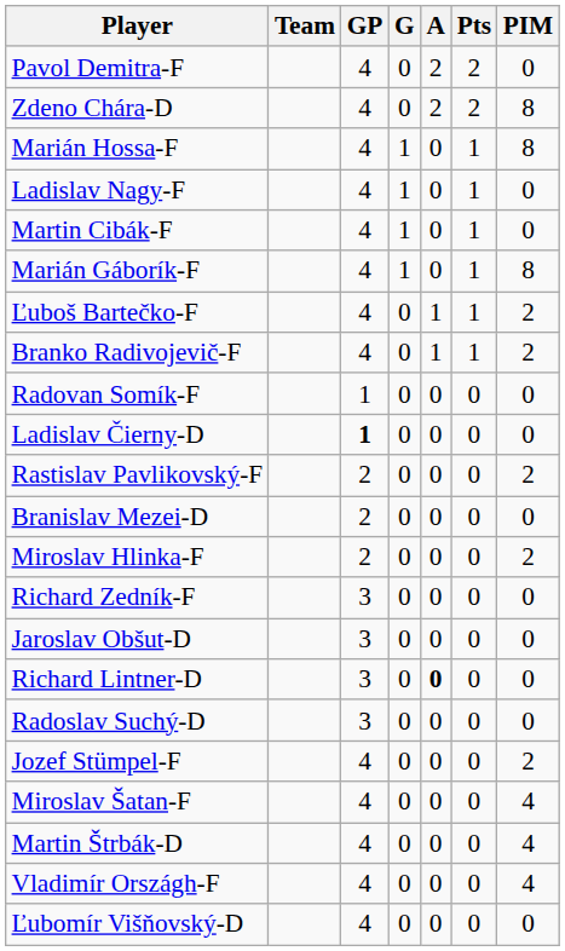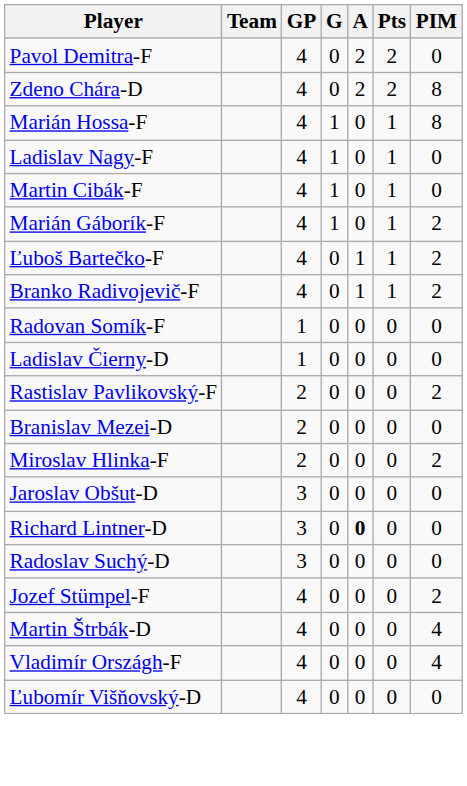 <table class="wikitable">
 <tr>
 <th>Player</th>
 <th>Team</th>
 <th>GP</th>
 <th>G</th>
 <th>A</th>
 <th>Pts</th>
 <th>PIM</th>
 </tr>
 <tr align="center">
 <td align="left"><a href='#'>Pavol Demitra</a>-F</td>
 <td></td>
 <td>4</td>
 <td>0</td>
 <td>2</td>
 <td>2</td>
 <td>0</td>
 </tr>
 <tr align="center">
 <td align="left"><a href='#'>Zdeno Chára</a>-D</td>
 <td></td>
 <td>4</td>
 <td>0</td>
 <td>2</td>
 <td>2</td>
 <td>8</td>
 </tr>
 <tr align="center">
 <td align="left"><a href='#'>Marián Hossa</a>-F</td>
 <td></td>
 <td>4</td>
 <td>1</td>
 <td>0</td>
 <td>1</td>
 <td>8</td>
 </tr>
 <tr align="center">
 <td align="left"><a href='#'>Ladislav Nagy</a>-F</td>
 <td></td>
 <td>4</td>
 <td>1</td>
 <td>0</td>
 <td>1</td>
 <td>0</td>
 </tr>
 <tr align="center">
 <td align="left"><a href='#'>Martin Cibák</a>-F</td>
 <td></td>
 <td>4</td>
 <td>1</td>
 <td>0</td>
 <td>1</td>
 <td>0</td>
 </tr>
 <tr align="center">
 <td align="left"><a href='#'>Marián Gáborík</a>-F</td>
 <td></td>
 <td>4</td>
 <td>1</td>
 <td>0</td>
 <td>1</td>
-<td>8</td>
+<td>2</td>
 </tr>
 <tr align="center">
 <td align="left"><a href='#'>Ľuboš Bartečko</a>-F</td>
 <td></td>
 <td>4</td>
 <td>0</td>
 <td>1</td>
 <td>1</td>
 <td>2</td>
 </tr>
 <tr align="center">
 <td align="left"><a href='#'>Branko Radivojevič</a>-F</td>
 <td></td>
 <td>4</td>
 <td>0</td>
 <td>1</td>
 <td>1</td>
 <td>2</td>
 </tr>
 <tr align="center">
 <td align="left"><a href='#'>Radovan Somík</a>-F</td>
 <td></td>
 <td>1</td>
 <td>0</td>
 <td>0</td>
 <td>0</td>
 <td>0</td>
 </tr>
 <tr align="center">
 <td align="left"><a href='#'>Ladislav Čierny</a>-D</td>
 <td></td>
-<td><strong>1</strong></td>
+<td>1</td>
 <td>0</td>
 <td>0</td>
 <td>0</td>
 <td>0</td>
 </tr>
 <tr align="center">
 <td align="left"><a href='#'>Rastislav Pavlikovský</a>-F</td>
 <td></td>
 <td>2</td>
 <td>0</td>
 <td>0</td>
 <td>0</td>
 <td>2</td>
 </tr>
 <tr align="center">
 <td align="left"><a href='#'>Branislav Mezei</a>-D</td>
 <td></td>
 <td>2</td>
 <td>0</td>
 <td>0</td>
 <td>0</td>
 <td>0</td>
 </tr>
 <tr align="center">
 <td align="left"><a href='#'>Miroslav Hlinka</a>-F</td>
 <td></td>
 <td>2</td>
 <td>0</td>
 <td>0</td>
 <td>0</td>
 <td>2</td>
-</tr>
-<tr align="center">
-<td align="left"><a href='#'>Richard Zedník</a>-F</td>
-<td></td>
-<td>3</td>
-<td>0</td>
-<td>0</td>
-<td>0</td>
-<td>0</td>
 </tr>
 <tr align="center">
 <td align="left"><a href='#'>Jaroslav Obšut</a>-D</td>
 <td></td>
 <td>3</td>
 <td>0</td>
 <td>0</td>
 <td>0</td>
 <td>0</td>
 </tr>
 <tr align="center">
 <td align="left"><a href='#'>Richard Lintner</a>-D</td>
 <td></td>
 <td>3</td>
 <td>0</td>
 <td><strong>0</strong></td>
 <td>0</td>
 <td>0</td>
 </tr>
 <tr align="center">
 <td align="left"><a href='#'>Radoslav Suchý</a>-D</td>
 <td></td>
 <td>3</td>
 <td>0</td>
 <td>0</td>
 <td>0</td>
 <td>0</td>
 </tr>
 <tr align="center">
 <td align="left"><a href='#'>Jozef Stümpel</a>-F</td>
 <td></td>
 <td>4</td>
 <td>0</td>
 <td>0</td>
 <td>0</td>
 <td>2</td>
 </tr>
 <tr align="center">
-<td align="left"><a href='#'>Miroslav Šatan</a>-F</td>
-<td></td>
-<td>4</td>
-<td>0</td>
-<td>0</td>
-<td>0</td>
-<td>4</td>
-</tr>
-<tr align="center">
 <td align="left"><a href='#'>Martin Štrbák</a>-D</td>
 <td></td>
 <td>4</td>
 <td>0</td>
 <td>0</td>
 <td>0</td>
 <td>4</td>
 </tr>
 <tr align="center">
 <td align="left"><a href='#'>Vladimír Országh</a>-F</td>
 <td></td>
 <td>4</td>
 <td>0</td>
 <td>0</td>
 <td>0</td>
 <td>4</td>
 </tr>
 <tr align="center">
 <td align="left"><a href='#'>Ľubomír Višňovský</a>-D</td>
 <td></td>
 <td>4</td>
 <td>0</td>
 <td>0</td>
 <td>0</td>
 <td>0</td>
 </tr>
 </table>
